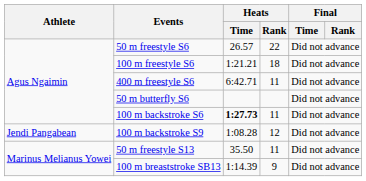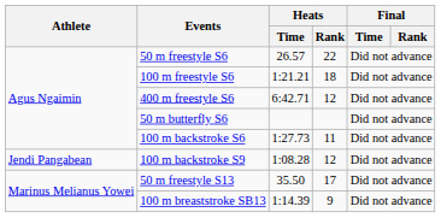 <table class=wikitable style="font-size:90%">
 <tr>
 <th rowspan="2">Athlete</th>
 <th rowspan="2">Events</th>
 <th colspan="2">Heats</th>
 <th colspan="2">Final</th>
 </tr>
 <tr>
 <th>Time</th>
 <th>Rank</th>
 <th>Time</th>
 <th>Rank</th>
 </tr>
 <tr align=center>
 <td align=left rowspan="5"><a href='#'>Agus Ngaimin</a></td>
 <td align=left><a href='#'>50 m freestyle S6</a></td>
 <td>26.57</td>
 <td>22</td>
 <td colspan=2>Did not advance</td>
 </tr>
 <tr align=center>
 <td align=left><a href='#'>100 m freestyle S6</a></td>
 <td>1:21.21</td>
 <td>18</td>
 <td colspan=2>Did not advance</td>
 </tr>
 <tr align=center>
 <td align=left><a href='#'>400 m freestyle S6</a></td>
 <td>6:42.71</td>
-<td>11</td>
+<td>12</td>
 <td colspan=2>Did not advance</td>
 </tr>
 <tr align=center>
 <td align=left><a href='#'>50 m butterfly S6</a></td>
 <td></td>
 <td></td>
 <td colspan=2>Did not advance</td>
 </tr>
 <tr align=center>
 <td align=left><a href='#'>100 m backstroke S6</a></td>
-<td><strong>1:27.73</strong></td>
+<td>1:27.73</td>
 <td>11</td>
 <td colspan=2>Did not advance</td>
 </tr>
 <tr align=center>
 <td align=left><a href='#'>Jendi Pangabean</a></td>
 <td align=left><a href='#'>100 m backstroke S9</a></td>
 <td>1:08.28</td>
 <td>12</td>
 <td colspan=2>Did not advance</td>
 </tr>
 <tr align=center>
 <td align=left rowspan="2"><a href='#'>Marinus Melianus Yowei</a></td>
 <td align=left><a href='#'>50 m freestyle S13</a></td>
 <td>35.50</td>
-<td>11</td>
+<td>17</td>
 <td colspan=2>Did not advance</td>
 </tr>
 <tr align=center>
 <td align=left><a href='#'>100 m breaststroke SB13</a></td>
 <td>1:14.39</td>
 <td>9</td>
 <td colspan=2>Did not advance</td>
 </tr>
 </table>
